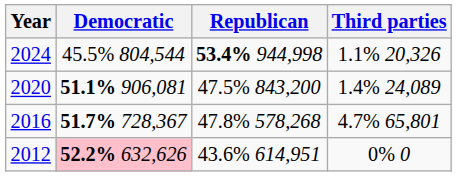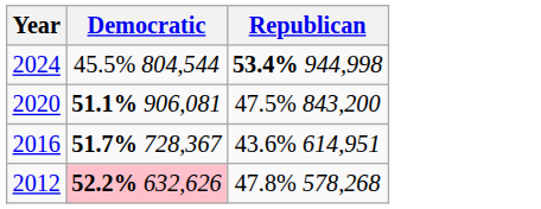 <table class="wikitable" style="float:center; margin:1em; font-size:95%;">
 <tr>
 <th>Year</th>
 <th><a href='#'>Democratic</a></th>
 <th><a href='#'>Republican</a></th>
-<th><a href='#'>Third parties</a></th>
 </tr>
 <tr>
 <td align="center" ><a href='#'>2024</a></td>
 <td align="center" >45.5% <em>804,544</em></td>
 <td align="center" ><strong>53.4%</strong> <em>944,998</em></td>
-<td align="center" >1.1% <em>20,326</em></td>
 </tr>
 <tr>
 <td align="center" ><a href='#'>2020</a></td>
 <td align="center" ><strong>51.1%</strong> <em>906,081</em></td>
 <td align="center" >47.5% <em>843,200</em></td>
-<td align="center" >1.4% <em>24,089</em></td>
 </tr>
 <tr>
 <td align="center" ><a href='#'>2016</a></td>
 <td align="center" ><strong>51.7%</strong> <em>728,367</em></td>
-<td align="center" >47.8% <em>578,268</em></td>
-<td align="center" >4.7% <em>65,801</em></td>
+<td align="center" >43.6% <em>614,951</em></td>
 </tr>
 <tr>
 <td align="center" ><a href='#'>2012</a></td>
 <td align="center"  style="background: pink;"><strong>52.2%</strong> <em>632,626</em></td>
-<td align="center" >43.6% <em>614,951</em></td>
-<td align="center" >0% <em>0</em></td>
+<td align="center" >47.8% <em>578,268</em></td>
 </tr>
 </table>
